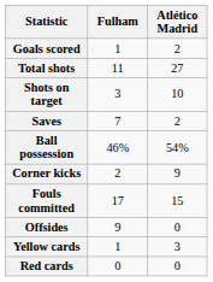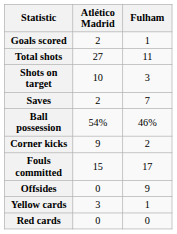 <table class="wikitable plainrowheaders" style="text-align:center">
 <tr>
 <th scope="col" style="width:100px">Statistic</th>
+<th scope="col" style="width:70px">Atlético Madrid</th>
 <th scope="col" style="width:70px">Fulham</th>
-<th scope="col" style="width:70px">Atlético Madrid</th>
 </tr>
 <tr>
 <th scope=row>Goals scored</th>
+<td>2</td>
 <td>1</td>
+</tr>
+<tr>
+<th scope=row>Total shots</th>
+<td>27</td>
+<td>11</td>
+</tr>
+<tr>
+<th scope=row>Shots on target</th>
+<td>10</td>
+<td>3</td>
+</tr>
+<tr>
+<th scope=row>Saves</th>
+<td>2</td>
+<td>7</td>
+</tr>
+<tr>
+<th scope=row>Ball possession</th>
+<td>54%</td>
+<td>46%</td>
+</tr>
+<tr>
+<th scope=row>Corner kicks</th>
+<td>9</td>
 <td>2</td>
 </tr>
 <tr>
-<th scope=row>Total shots</th>
-<td>11</td>
-<td>27</td>
+<th scope=row>Fouls committed</th>
+<td>15</td>
+<td>17</td>
 </tr>
 <tr>
-<th scope=row>Shots on target</th>
-<td>3</td>
-<td>10</td>
-</tr>
-<tr>
-<th scope=row>Saves</th>
-<td>7</td>
-<td>2</td>
-</tr>
-<tr>
-<th scope=row>Ball possession</th>
-<td>46%</td>
-<td>54%</td>
-</tr>
-<tr>
-<th scope=row>Corner kicks</th>
-<td>2</td>
+<th scope=row>Offsides</th>
+<td>0</td>
 <td>9</td>
 </tr>
 <tr>
-<th scope=row>Fouls committed</th>
-<td>17</td>
-<td>15</td>
-</tr>
-<tr>
-<th scope=row>Offsides</th>
-<td>9</td>
-<td>0</td>
-</tr>
-<tr>
 <th scope=row>Yellow cards</th>
+<td>3</td>
 <td>1</td>
-<td>3</td>
 </tr>
 <tr>
 <th scope=row>Red cards</th>
 <td>0</td>
 <td>0</td>
 </tr>
 </table>
